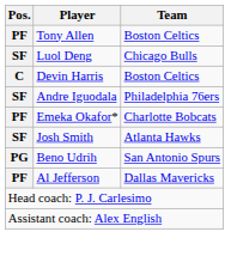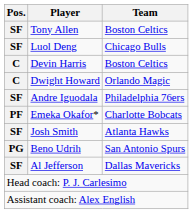 <table class="wikitable">
 <tr>
 <th>Pos.</th>
 <th>Player</th>
 <th>Team</th>
 </tr>
 <tr>
-<th>PF</th>
+<th>SF</th>
 <td><a href='#'>Tony Allen</a></td>
 <td><a href='#'>Boston Celtics</a></td>
 </tr>
 <tr>
 <th>SF</th>
 <td><a href='#'>Luol Deng</a></td>
 <td><a href='#'>Chicago Bulls</a></td>
 </tr>
 <tr>
 <th>C</th>
 <td><a href='#'>Devin Harris</a></td>
 <td><a href='#'>Boston Celtics</a></td>
+</tr>
+<tr>
+<th>C</th>
+<td><a href='#'>Dwight Howard</a></td>
+<td><a href='#'>Orlando Magic</a></td>
 </tr>
 <tr>
 <th>SF</th>
 <td><a href='#'>Andre Iguodala</a></td>
 <td><a href='#'>Philadelphia 76ers</a></td>
 </tr>
 <tr>
 <th>PF</th>
 <td><a href='#'>Emeka Okafor</a>*</td>
 <td><a href='#'>Charlotte Bobcats</a></td>
 </tr>
 <tr>
 <th>SF</th>
 <td><a href='#'>Josh Smith</a></td>
 <td><a href='#'>Atlanta Hawks</a></td>
 </tr>
 <tr>
 <th>PG</th>
 <td><a href='#'>Beno Udrih</a></td>
 <td><a href='#'>San Antonio Spurs</a></td>
 </tr>
 <tr>
-<th>PF</th>
+<th>SF</th>
 <td><a href='#'>Al Jefferson</a></td>
 <td><a href='#'>Dallas Mavericks</a></td>
 </tr>
 <tr>
 <td colspan="3">Head coach: <a href='#'>P. J. Carlesimo</a></td>
 </tr>
 <tr>
 <td colspan="3">Assistant coach: <a href='#'>Alex English</a></td>
 </tr>
 </table>
